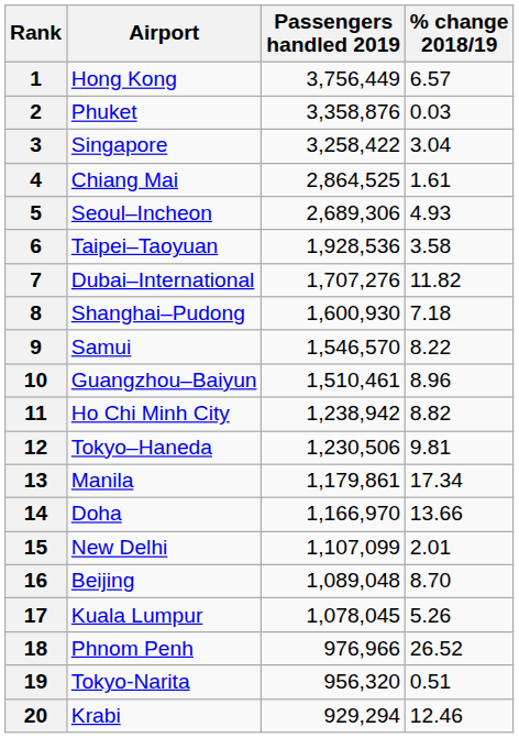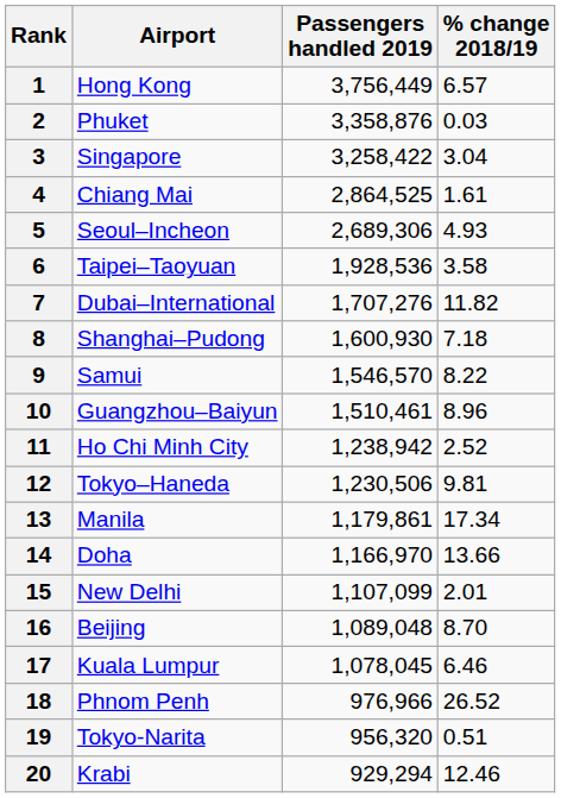 <table class="wikitable sortable">
 <tr>
 <th scope="col">Rank</th>
 <th scope="col">Airport</th>
 <th scope="col">Passengers<br>handled 2019</th>
 <th scope="col">% change<br>2018/19</th>
 </tr>
 <tr>
 <th scope="row">1</th>
 <td> <a href='#'>Hong Kong</a></td>
 <td style="text-align:right;">3,756,449</td>
 <td> 6.57</td>
 </tr>
 <tr>
 <th scope="row">2</th>
 <td> <a href='#'>Phuket</a></td>
 <td style="text-align:right;">3,358,876</td>
 <td> 0.03</td>
 </tr>
 <tr>
 <th scope="row">3</th>
 <td> <a href='#'>Singapore</a></td>
 <td style="text-align:right;">3,258,422</td>
 <td> 3.04</td>
 </tr>
 <tr>
 <th scope="row">4</th>
 <td> <a href='#'>Chiang Mai</a></td>
 <td style="text-align:right;">2,864,525</td>
 <td> 1.61</td>
 </tr>
 <tr>
 <th scope="row">5</th>
 <td> <a href='#'>Seoul–Incheon</a></td>
 <td style="text-align:right;">2,689,306</td>
 <td> 4.93</td>
 </tr>
 <tr>
 <th scope="row">6</th>
 <td> <a href='#'>Taipei–Taoyuan</a></td>
 <td style="text-align:right;">1,928,536</td>
 <td> 3.58</td>
 </tr>
 <tr>
 <th scope="row">7</th>
 <td> <a href='#'>Dubai–International</a></td>
 <td style="text-align:right;">1,707,276</td>
 <td> 11.82</td>
 </tr>
 <tr>
 <th scope="row">8</th>
 <td> <a href='#'>Shanghai–Pudong</a></td>
 <td style="text-align:right;">1,600,930</td>
 <td> 7.18</td>
 </tr>
 <tr>
 <th scope="row">9</th>
 <td> <a href='#'>Samui</a></td>
 <td style="text-align:right;">1,546,570</td>
 <td> 8.22</td>
 </tr>
 <tr>
 <th scope="row">10</th>
 <td> <a href='#'>Guangzhou–Baiyun</a></td>
 <td style="text-align:right;">1,510,461</td>
 <td> 8.96</td>
 </tr>
 <tr>
 <th scope="row">11</th>
 <td> <a href='#'>Ho Chi Minh City</a></td>
 <td style="text-align:right;">1,238,942</td>
-<td> 8.82</td>
+<td> 2.52</td>
 </tr>
 <tr>
 <th scope="row">12</th>
 <td> <a href='#'>Tokyo–Haneda</a></td>
 <td style="text-align:right;">1,230,506</td>
 <td> 9.81</td>
 </tr>
 <tr>
 <th scope="row">13</th>
 <td> <a href='#'>Manila</a></td>
 <td style="text-align:right;">1,179,861</td>
 <td> 17.34</td>
 </tr>
 <tr>
 <th scope="row">14</th>
 <td> <a href='#'>Doha</a></td>
 <td style="text-align:right;">1,166,970</td>
 <td> 13.66</td>
 </tr>
 <tr>
 <th scope="row">15</th>
 <td> <a href='#'>New Delhi</a></td>
 <td style="text-align:right;">1,107,099</td>
 <td> 2.01</td>
 </tr>
 <tr>
 <th scope="row">16</th>
 <td> <a href='#'>Beijing</a></td>
 <td style="text-align:right;">1,089,048</td>
 <td> 8.70</td>
 </tr>
 <tr>
 <th scope="row">17</th>
 <td> <a href='#'>Kuala Lumpur</a></td>
 <td style="text-align:right;">1,078,045</td>
-<td> 5.26</td>
+<td> 6.46</td>
 </tr>
 <tr>
 <th scope="row">18</th>
 <td> <a href='#'>Phnom Penh</a></td>
 <td style="text-align:right;">976,966</td>
 <td> 26.52</td>
 </tr>
 <tr>
 <th scope="row">19</th>
 <td> <a href='#'>Tokyo-Narita</a></td>
 <td style="text-align:right;">956,320</td>
 <td> 0.51</td>
 </tr>
 <tr>
 <th scope="row">20</th>
 <td> <a href='#'>Krabi</a></td>
 <td style="text-align:right;">929,294</td>
 <td> 12.46</td>
 </tr>
 </table>
